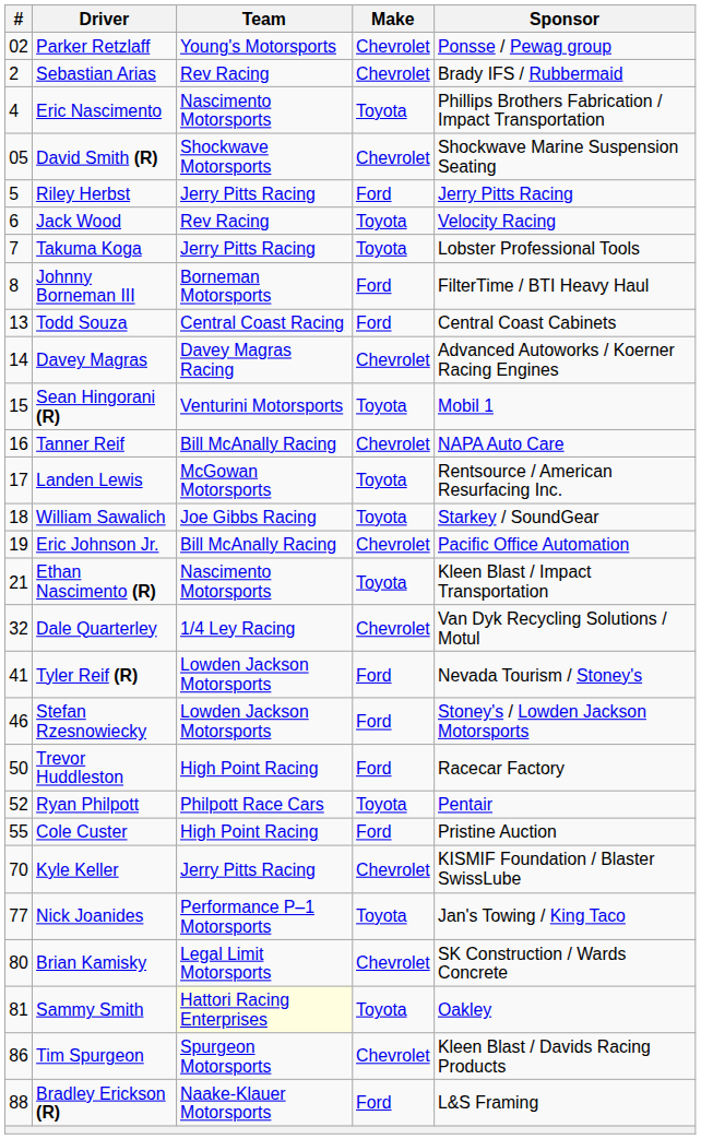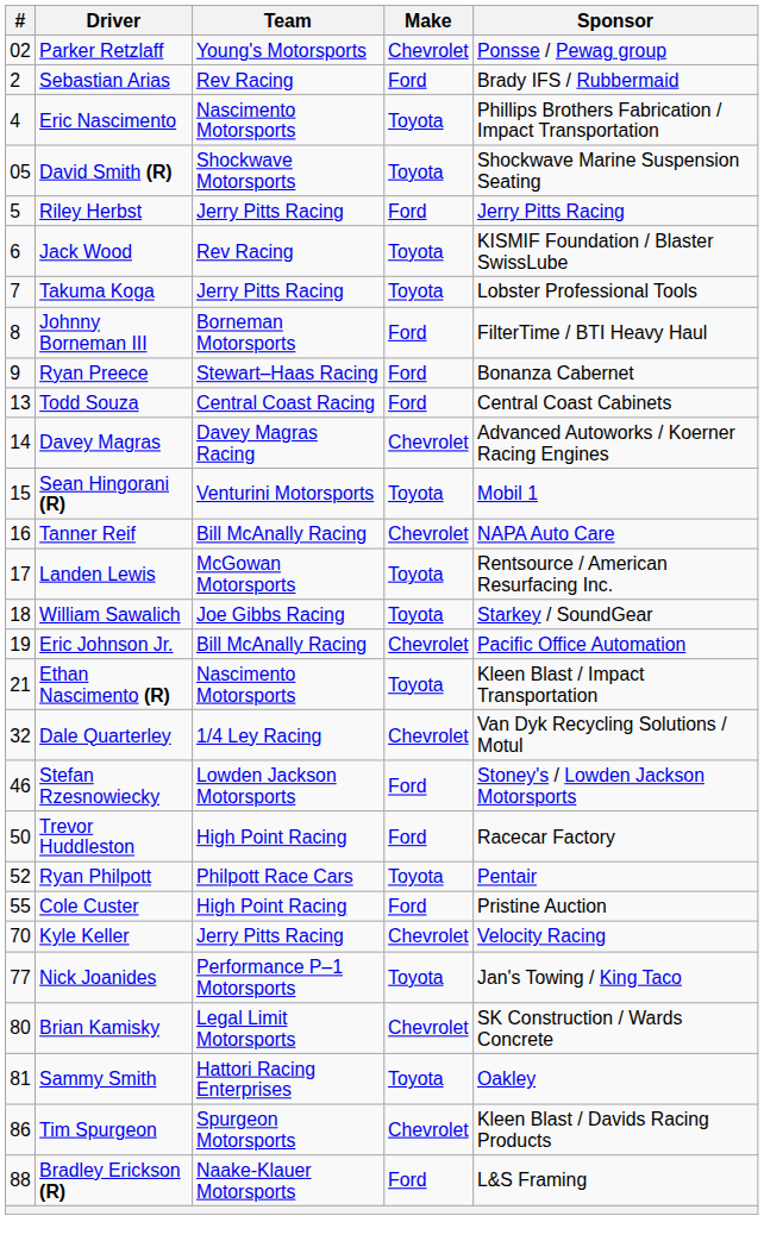 <table class="wikitable" style="font-size: 95%;">
 <tr>
 <th>#</th>
 <th>Driver</th>
 <th>Team</th>
 <th>Make</th>
 <th>Sponsor</th>
 </tr>
 <tr>
 <td>02</td>
 <td><a href='#'>Parker Retzlaff</a></td>
 <td><a href='#'>Young's Motorsports</a></td>
 <td><a href='#'>Chevrolet</a></td>
 <td><a href='#'>Ponsse</a> / <a href='#'>Pewag group</a></td>
 </tr>
 <tr>
 <td>2</td>
 <td nowrap=""><a href='#'>Sebastian Arias</a></td>
 <td><a href='#'>Rev Racing</a></td>
-<td><a href='#'>Chevrolet</a></td>
+<td><a href='#'>Ford</a></td>
 <td nowrap="">Brady IFS / <a href='#'>Rubbermaid</a></td>
 </tr>
 <tr>
 <td>4</td>
 <td><a href='#'>Eric Nascimento</a></td>
 <td><a href='#'>Nascimento Motorsports</a></td>
 <td><a href='#'>Toyota</a></td>
 <td>Phillips Brothers Fabrication / Impact Transportation</td>
 </tr>
 <tr>
 <td>05</td>
 <td><a href='#'>David Smith</a> <strong>(R)</strong></td>
 <td><a href='#'>Shockwave Motorsports</a></td>
-<td><a href='#'>Chevrolet</a></td>
+<td><a href='#'>Toyota</a></td>
 <td>Shockwave Marine Suspension Seating</td>
 </tr>
 <tr>
 <td>5</td>
 <td><a href='#'>Riley Herbst</a></td>
 <td><a href='#'>Jerry Pitts Racing</a></td>
 <td><a href='#'>Ford</a></td>
 <td><a href='#'>Jerry Pitts Racing</a></td>
 </tr>
 <tr>
 <td>6</td>
 <td><a href='#'>Jack Wood</a></td>
 <td><a href='#'>Rev Racing</a></td>
 <td><a href='#'>Toyota</a></td>
-<td><a href='#'>Velocity Racing</a></td>
+<td>KISMIF Foundation / Blaster SwissLube</td>
 </tr>
 <tr>
 <td>7</td>
 <td><a href='#'>Takuma Koga</a></td>
 <td><a href='#'>Jerry Pitts Racing</a></td>
 <td><a href='#'>Toyota</a></td>
 <td>Lobster Professional Tools</td>
 </tr>
 <tr>
 <td>8</td>
 <td><a href='#'>Johnny Borneman III</a></td>
 <td><a href='#'>Borneman Motorsports</a></td>
 <td><a href='#'>Ford</a></td>
 <td>FilterTime / BTI Heavy Haul</td>
+</tr>
+<tr>
+<td>9</td>
+<td><a href='#'>Ryan Preece</a></td>
+<td><a href='#'>Stewart–Haas Racing</a></td>
+<td><a href='#'>Ford</a></td>
+<td>Bonanza Cabernet</td>
 </tr>
 <tr>
 <td>13</td>
 <td><a href='#'>Todd Souza</a></td>
 <td><a href='#'>Central Coast Racing</a></td>
 <td><a href='#'>Ford</a></td>
 <td>Central Coast Cabinets</td>
 </tr>
 <tr>
 <td>14</td>
 <td><a href='#'>Davey Magras</a></td>
 <td><a href='#'>Davey Magras Racing</a></td>
 <td><a href='#'>Chevrolet</a></td>
 <td>Advanced Autoworks / Koerner Racing Engines</td>
 </tr>
 <tr>
 <td>15</td>
 <td><a href='#'>Sean Hingorani</a> <strong>(R)</strong></td>
 <td><a href='#'>Venturini Motorsports</a></td>
 <td><a href='#'>Toyota</a></td>
 <td><a href='#'>Mobil 1</a></td>
 </tr>
 <tr>
 <td>16</td>
 <td><a href='#'>Tanner Reif</a></td>
 <td><a href='#'>Bill McAnally Racing</a></td>
 <td><a href='#'>Chevrolet</a></td>
 <td><a href='#'>NAPA Auto Care</a></td>
 </tr>
 <tr>
 <td>17</td>
 <td><a href='#'>Landen Lewis</a></td>
 <td><a href='#'>McGowan Motorsports</a></td>
 <td><a href='#'>Toyota</a></td>
 <td>Rentsource / American Resurfacing Inc.</td>
 </tr>
 <tr>
 <td>18</td>
 <td><a href='#'>William Sawalich</a></td>
 <td><a href='#'>Joe Gibbs Racing</a></td>
 <td><a href='#'>Toyota</a></td>
 <td><a href='#'>Starkey</a> / SoundGear</td>
 </tr>
 <tr>
 <td>19</td>
 <td><a href='#'>Eric Johnson Jr.</a></td>
 <td><a href='#'>Bill McAnally Racing</a></td>
 <td><a href='#'>Chevrolet</a></td>
 <td><a href='#'>Pacific Office Automation</a></td>
 </tr>
 <tr>
 <td>21</td>
 <td><a href='#'>Ethan Nascimento</a> <strong>(R)</strong></td>
 <td><a href='#'>Nascimento Motorsports</a></td>
 <td><a href='#'>Toyota</a></td>
 <td>Kleen Blast / Impact Transportation</td>
 </tr>
 <tr>
 <td>32</td>
 <td><a href='#'>Dale Quarterley</a></td>
 <td><a href='#'>1/4 Ley Racing</a></td>
 <td><a href='#'>Chevrolet</a></td>
 <td>Van Dyk Recycling Solutions / Motul</td>
 </tr>
 <tr>
-<td>41</td>
-<td><a href='#'>Tyler Reif</a> <strong>(R)</strong></td>
-<td><a href='#'>Lowden Jackson Motorsports</a></td>
-<td><a href='#'>Ford</a></td>
-<td>Nevada Tourism / <a href='#'>Stoney's</a></td>
-</tr>
-<tr>
 <td>46</td>
 <td><a href='#'>Stefan Rzesnowiecky</a></td>
 <td><a href='#'>Lowden Jackson Motorsports</a></td>
 <td><a href='#'>Ford</a></td>
 <td><a href='#'>Stoney's</a> / <a href='#'>Lowden Jackson Motorsports</a></td>
 </tr>
 <tr>
 <td>50</td>
 <td><a href='#'>Trevor Huddleston</a></td>
 <td><a href='#'>High Point Racing</a></td>
 <td><a href='#'>Ford</a></td>
 <td>Racecar Factory</td>
 </tr>
 <tr>
 <td>52</td>
 <td><a href='#'>Ryan Philpott</a></td>
 <td><a href='#'>Philpott Race Cars</a></td>
 <td><a href='#'>Toyota</a></td>
 <td><a href='#'>Pentair</a></td>
 </tr>
 <tr>
 <td>55</td>
 <td><a href='#'>Cole Custer</a></td>
 <td nowrap=""><a href='#'>High Point Racing</a></td>
 <td><a href='#'>Ford</a></td>
 <td>Pristine Auction</td>
 </tr>
 <tr>
 <td>70</td>
 <td><a href='#'>Kyle Keller</a></td>
 <td><a href='#'>Jerry Pitts Racing</a></td>
 <td><a href='#'>Chevrolet</a></td>
-<td>KISMIF Foundation / Blaster SwissLube</td>
+<td><a href='#'>Velocity Racing</a></td>
 </tr>
 <tr>
 <td>77</td>
 <td><a href='#'>Nick Joanides</a></td>
 <td><a href='#'>Performance P–1 Motorsports</a></td>
 <td><a href='#'>Toyota</a></td>
 <td>Jan's Towing / <a href='#'>King Taco</a></td>
 </tr>
 <tr>
 <td>80</td>
 <td><a href='#'>Brian Kamisky</a></td>
 <td><a href='#'>Legal Limit Motorsports</a></td>
 <td><a href='#'>Chevrolet</a></td>
 <td>SK Construction / Wards Concrete</td>
 </tr>
 <tr>
 <td>81</td>
 <td><a href='#'>Sammy Smith</a></td>
-<td style="background: lightyellow;"><a href='#'>Hattori Racing Enterprises</a></td>
+<td><a href='#'>Hattori Racing Enterprises</a></td>
 <td><a href='#'>Toyota</a></td>
 <td><a href='#'>Oakley</a></td>
 </tr>
 <tr>
 <td>86</td>
 <td><a href='#'>Tim Spurgeon</a></td>
 <td><a href='#'>Spurgeon Motorsports</a></td>
 <td><a href='#'>Chevrolet</a></td>
 <td>Kleen Blast / Davids Racing Products</td>
 </tr>
 <tr>
 <td>88</td>
 <td><a href='#'>Bradley Erickson</a> <strong>(R)</strong></td>
 <td><a href='#'>Naake-Klauer Motorsports</a></td>
 <td><a href='#'>Ford</a></td>
 <td>L&S Framing</td>
 </tr>
 <tr>
 <th colspan="5"></th>
 </tr>
 </table>
